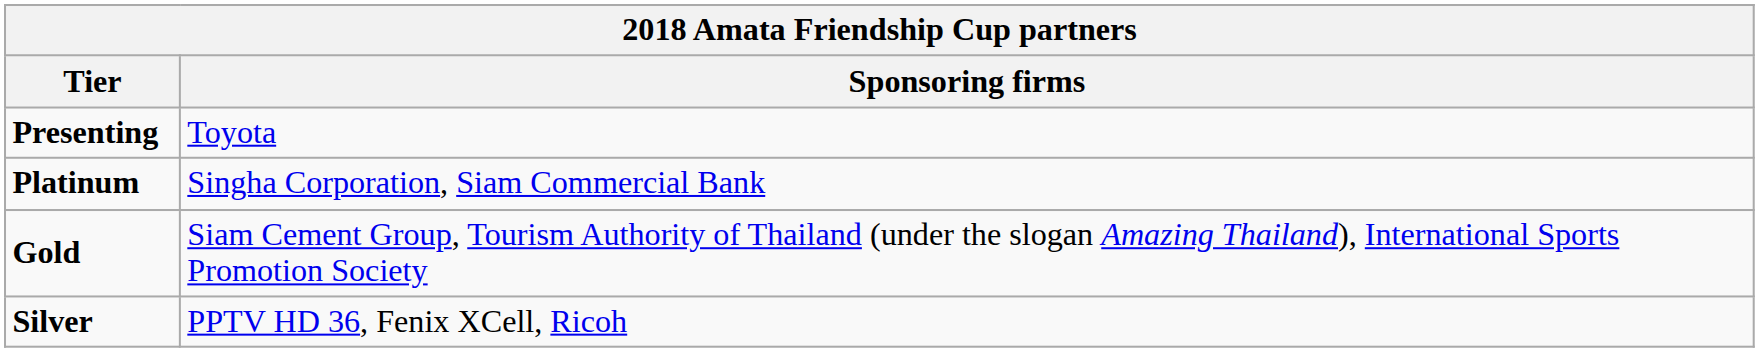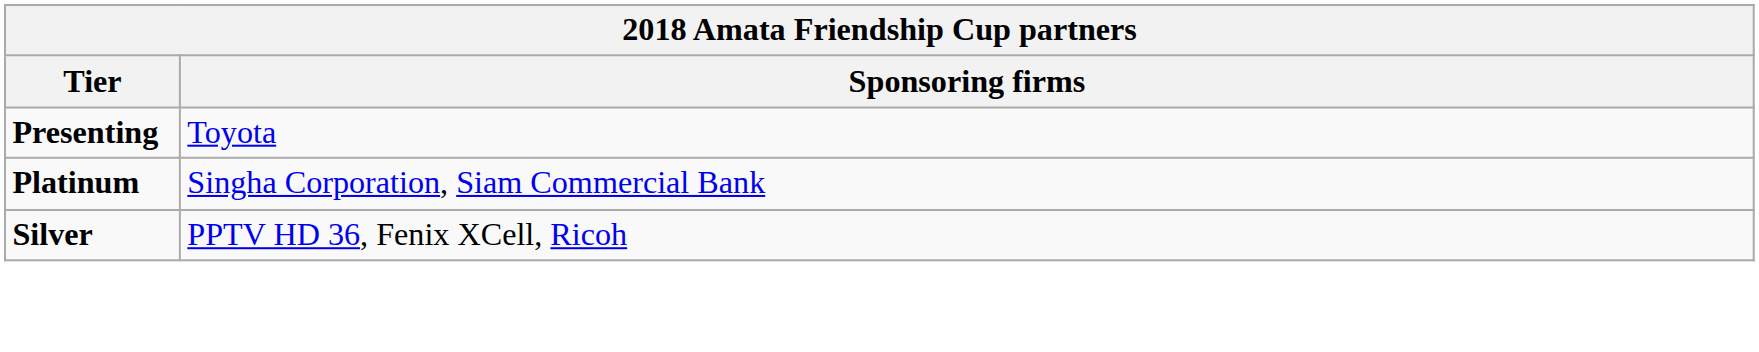 <table class="wikitable" width=55%>
 <tr>
 <th colspan=2>2018 Amata Friendship Cup partners</th>
 </tr>
 <tr>
 <th width=10%>Tier</th>
 <th>Sponsoring firms</th>
 </tr>
 <tr>
 <td><strong>Presenting</strong></td>
 <td><a href='#'>Toyota</a></td>
 </tr>
 <tr>
 <td><strong>Platinum</strong></td>
 <td><a href='#'>Singha Corporation</a>, <a href='#'>Siam Commercial Bank</a></td>
 </tr>
 <tr>
-<td><strong>Gold</strong></td>
-<td><a href='#'>Siam Cement Group</a>, <a href='#'>Tourism Authority of Thailand</a> (under the slogan <em><a href='#'>Amazing Thailand</a></em>), <a href='#'>International Sports Promotion Society</a></td>
-</tr>
-<tr>
 <td><strong>Silver</strong></td>
 <td><a href='#'>PPTV HD 36</a>, Fenix XCell, <a href='#'>Ricoh</a></td>
 </tr>
 </table>
